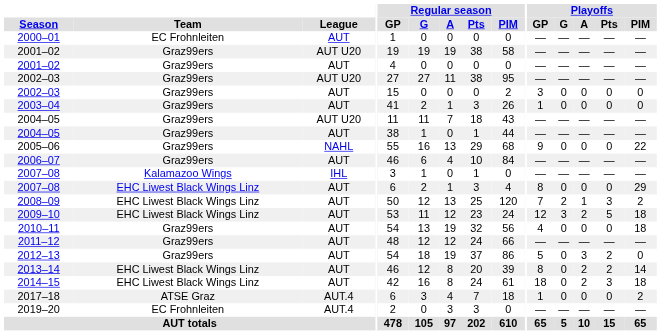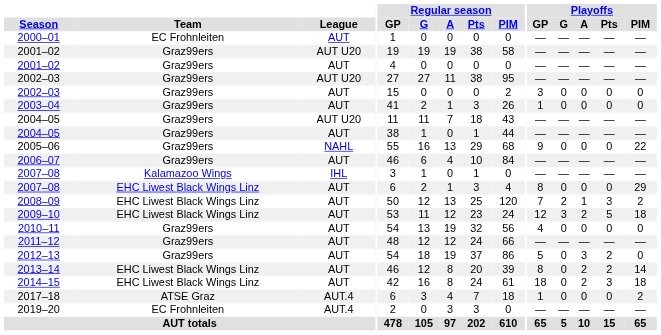 <table border="0" cellpadding="1" cellspacing="0" style="text-align:center; width:60em">
 <tr bgcolor="#e0e0e0">
 <th colspan="3" bgcolor="#ffffff"></th>
 <th rowspan="99" bgcolor="#ffffff"></th>
 <th colspan="5"><a href='#'>Regular season</a></th>
 <th rowspan="99" bgcolor="#ffffff"></th>
 <th colspan="5"><a href='#'>Playoffs</a></th>
 </tr>
 <tr bgcolor="#e0e0e0">
 <th><a href='#'>Season</a></th>
 <th>Team</th>
 <th>League</th>
 <th>GP</th>
 <th><a href='#'>G</a></th>
 <th><a href='#'>A</a></th>
 <th><a href='#'>Pts</a></th>
 <th><a href='#'>PIM</a></th>
 <th>GP</th>
 <th>G</th>
 <th>A</th>
 <th>Pts</th>
 <th>PIM</th>
 </tr>
 <tr>
 <td><a href='#'>2000–01</a></td>
 <td>EC Frohnleiten</td>
 <td><a href='#'>AUT</a></td>
 <td>1</td>
 <td>0</td>
 <td>0</td>
 <td>0</td>
 <td>0</td>
 <td>—</td>
 <td>—</td>
 <td>—</td>
 <td>—</td>
 <td>—</td>
 </tr>
 <tr bgcolor="#f0f0f0">
 <td>2001–02</td>
 <td>Graz99ers</td>
 <td>AUT U20</td>
 <td>19</td>
 <td>19</td>
 <td>19</td>
 <td>38</td>
 <td>58</td>
 <td>—</td>
 <td>—</td>
 <td>—</td>
 <td>—</td>
 <td>—</td>
 </tr>
 <tr>
 <td><a href='#'>2001–02</a></td>
 <td>Graz99ers</td>
 <td>AUT</td>
 <td>4</td>
 <td>0</td>
 <td>0</td>
 <td>0</td>
 <td>0</td>
 <td>—</td>
 <td>—</td>
 <td>—</td>
 <td>—</td>
 <td>—</td>
 </tr>
 <tr bgcolor="#f0f0f0">
 <td>2002–03</td>
 <td>Graz99ers</td>
 <td>AUT U20</td>
 <td>27</td>
 <td>27</td>
 <td>11</td>
 <td>38</td>
 <td>95</td>
 <td>—</td>
 <td>—</td>
 <td>—</td>
 <td>—</td>
 <td>—</td>
 </tr>
 <tr>
 <td><a href='#'>2002–03</a></td>
 <td>Graz99ers</td>
 <td>AUT</td>
 <td>15</td>
 <td>0</td>
 <td>0</td>
 <td>0</td>
 <td>2</td>
 <td>3</td>
 <td>0</td>
 <td>0</td>
 <td>0</td>
 <td>0</td>
 </tr>
 <tr bgcolor="#f0f0f0">
 <td><a href='#'>2003–04</a></td>
 <td>Graz99ers</td>
 <td>AUT</td>
 <td>41</td>
 <td>2</td>
 <td>1</td>
 <td>3</td>
 <td>26</td>
 <td>1</td>
 <td>0</td>
 <td>0</td>
 <td>0</td>
 <td>0</td>
 </tr>
 <tr>
 <td>2004–05</td>
 <td>Graz99ers</td>
 <td>AUT U20</td>
 <td>11</td>
 <td>11</td>
 <td>7</td>
 <td>18</td>
 <td>43</td>
 <td>—</td>
 <td>—</td>
 <td>—</td>
 <td>—</td>
 <td>—</td>
 </tr>
 <tr bgcolor="#f0f0f0">
 <td><a href='#'>2004–05</a></td>
 <td>Graz99ers</td>
 <td>AUT</td>
 <td>38</td>
 <td>1</td>
 <td>0</td>
 <td>1</td>
 <td>44</td>
 <td>—</td>
 <td>—</td>
 <td>—</td>
 <td>—</td>
 <td>—</td>
 </tr>
 <tr>
 <td>2005–06</td>
 <td>Graz99ers</td>
 <td><a href='#'>NAHL</a></td>
 <td>55</td>
 <td>16</td>
 <td>13</td>
 <td>29</td>
 <td>68</td>
 <td>9</td>
 <td>0</td>
 <td>0</td>
 <td>0</td>
 <td>22</td>
 </tr>
 <tr bgcolor="#f0f0f0">
 <td><a href='#'>2006–07</a></td>
 <td>Graz99ers</td>
 <td>AUT</td>
 <td>46</td>
 <td>6</td>
 <td>4</td>
 <td>10</td>
 <td>84</td>
 <td>—</td>
 <td>—</td>
 <td>—</td>
 <td>—</td>
 <td>—</td>
 </tr>
 <tr>
 <td><a href='#'>2007–08</a></td>
 <td><a href='#'>Kalamazoo Wings</a></td>
 <td><a href='#'>IHL</a></td>
 <td>3</td>
 <td>1</td>
 <td>0</td>
 <td>1</td>
 <td>0</td>
 <td>—</td>
 <td>—</td>
 <td>—</td>
 <td>—</td>
 <td>—</td>
 </tr>
 <tr bgcolor="#f0f0f0">
 <td><a href='#'>2007–08</a></td>
 <td><a href='#'>EHC Liwest Black Wings Linz</a></td>
 <td>AUT</td>
 <td>6</td>
 <td>2</td>
 <td>1</td>
 <td>3</td>
 <td>4</td>
 <td>8</td>
 <td>0</td>
 <td>0</td>
 <td>0</td>
 <td>29</td>
 </tr>
 <tr>
 <td><a href='#'>2008–09</a></td>
 <td>EHC Liwest Black Wings Linz</td>
 <td>AUT</td>
 <td>50</td>
 <td>12</td>
 <td>13</td>
 <td>25</td>
 <td>120</td>
 <td>7</td>
 <td>2</td>
 <td>1</td>
 <td>3</td>
 <td>2</td>
 </tr>
 <tr bgcolor="#f0f0f0">
 <td><a href='#'>2009–10</a></td>
 <td>EHC Liwest Black Wings Linz</td>
 <td>AUT</td>
 <td>53</td>
 <td>11</td>
 <td>12</td>
 <td>23</td>
 <td>24</td>
 <td>12</td>
 <td>3</td>
 <td>2</td>
 <td>5</td>
 <td>18</td>
 </tr>
 <tr>
 <td><a href='#'>2010–11</a></td>
 <td>Graz99ers</td>
 <td>AUT</td>
 <td>54</td>
 <td>13</td>
 <td>19</td>
 <td>32</td>
 <td>56</td>
 <td>4</td>
 <td>0</td>
 <td>0</td>
 <td>0</td>
-<td>18</td>
+<td>0</td>
 </tr>
 <tr bgcolor="#f0f0f0">
 <td><a href='#'>2011–12</a></td>
 <td>Graz99ers</td>
 <td>AUT</td>
 <td>48</td>
 <td>12</td>
 <td>12</td>
 <td>24</td>
 <td>66</td>
 <td>—</td>
 <td>—</td>
 <td>—</td>
 <td>—</td>
 <td>—</td>
 </tr>
 <tr>
 <td><a href='#'>2012–13</a></td>
 <td>Graz99ers</td>
 <td>AUT</td>
 <td>54</td>
 <td>18</td>
 <td>19</td>
 <td>37</td>
 <td>86</td>
 <td>5</td>
 <td>0</td>
 <td>3</td>
 <td>2</td>
 <td>0</td>
 </tr>
 <tr bgcolor="#f0f0f0">
 <td><a href='#'>2013–14</a></td>
 <td>EHC Liwest Black Wings Linz</td>
 <td>AUT</td>
 <td>46</td>
 <td>12</td>
 <td>8</td>
 <td>20</td>
 <td>39</td>
 <td>8</td>
 <td>0</td>
 <td>2</td>
 <td>2</td>
 <td>14</td>
 </tr>
 <tr>
 <td><a href='#'>2014–15</a></td>
 <td>EHC Liwest Black Wings Linz</td>
 <td>AUT</td>
 <td>42</td>
 <td>16</td>
 <td>8</td>
 <td>24</td>
 <td>61</td>
 <td>18</td>
 <td>0</td>
 <td>2</td>
 <td>3</td>
 <td>18</td>
 </tr>
 <tr bgcolor="#f0f0f0">
 <td>2017–18</td>
 <td>ATSE Graz</td>
 <td>AUT.4</td>
 <td>6</td>
 <td>3</td>
 <td>4</td>
 <td>7</td>
 <td>18</td>
 <td>1</td>
 <td>0</td>
 <td>0</td>
 <td>0</td>
 <td>2</td>
 </tr>
 <tr>
 <td>2019–20</td>
 <td>EC Frohnleiten</td>
 <td>AUT.4</td>
 <td>2</td>
 <td>0</td>
 <td>3</td>
 <td>3</td>
 <td>0</td>
 <td>—</td>
 <td>—</td>
 <td>—</td>
 <td>—</td>
 <td>—</td>
 </tr>
 <tr bgcolor="#e0e0e0">
 <th colspan="3">AUT totals</th>
 <th>478</th>
 <th>105</th>
 <th>97</th>
 <th>202</th>
 <th>610</th>
 <th>65</th>
 <th>5</th>
 <th>10</th>
 <th>15</th>
 <th>65</th>
 </tr>
 </table>
